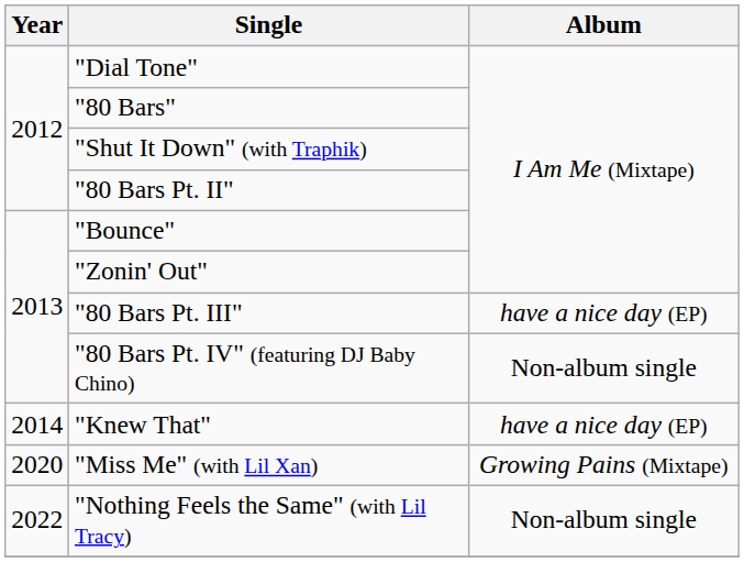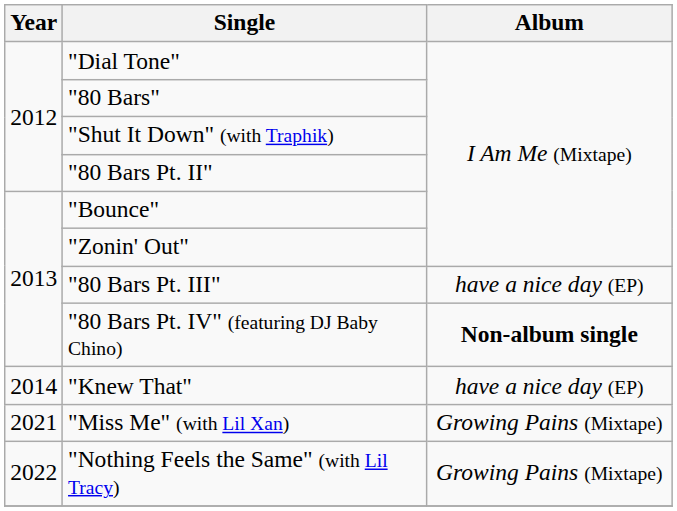 <table class="wikitable">
 <tr>
 <th align="center" width="10">Year</th>
 <th align="center" width="240">Single</th>
 <th align="center" width="160">Album</th>
 </tr>
 <tr>
 <td align="center" rowspan="4">2012</td>
 <td>"Dial Tone"</td>
 <td align="center" rowspan="6"><em>I Am Me</em> <small>(Mixtape)</small></td>
 </tr>
 <tr>
 <td>"80 Bars"</td>
 </tr>
 <tr>
 <td>"Shut It Down" <small>(with <a href='#'>Traphik</a>)</small></td>
 </tr>
 <tr>
 <td>"80 Bars Pt. II"</td>
 </tr>
 <tr>
 <td align="center" rowspan="4">2013</td>
 <td>"Bounce"</td>
 </tr>
 <tr>
 <td>"Zonin' Out"</td>
 </tr>
 <tr>
 <td>"80 Bars Pt. III"</td>
 <td align="center"><em>have a nice day</em> <small>(EP)</small></td>
 </tr>
 <tr>
 <td>"80 Bars Pt. IV" <small>(featuring DJ Baby Chino)</small></td>
-<td align="center">Non-album single</td>
+<td align="center"><strong>Non-album single</strong></td>
 </tr>
 <tr>
 <td align="center">2014</td>
 <td>"Knew That"</td>
 <td align="center"><em>have a nice day</em> <small>(EP)</small></td>
 </tr>
 <tr>
-<td align="center" rowspan="1">2020</td>
+<td align="center" rowspan="1">2021</td>
 <td>"Miss Me" <small>(with <a href='#'>Lil Xan</a>)</small></td>
 <td align="center"><em>Growing Pains</em> <small>(Mixtape)</small></td>
 </tr>
 <tr>
 <td align="center" rowspan="1">2022</td>
 <td>"Nothing Feels the Same" <small>(with <a href='#'>Lil Tracy</a>)</small></td>
-<td align="center">Non-album single</td>
+<td align="center"><em>Growing Pains</em> <small>(Mixtape)</small></td>
 </tr>
 <tr>
 </tr>
 </table>
